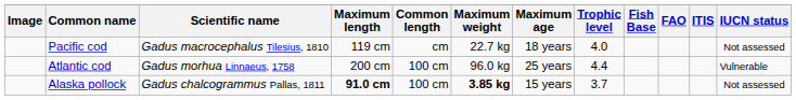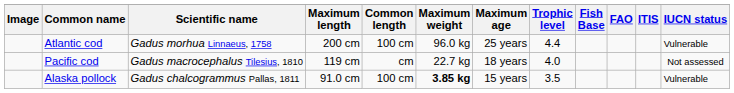 <table class="wikitable collapsible">
 <tr>
 </tr>
 <tr>
 <th>Image</th>
 <th>Common name</th>
 <th>Scientific name</th>
 <th>Maximum<br>length</th>
 <th>Common<br>length</th>
 <th>Maximum<br>weight</th>
 <th>Maximum<br>age</th>
 <th><a href='#'>Trophic<br>level</a></th>
 <th><a href='#'>Fish<br>Base</a></th>
 <th><a href='#'>FAO</a></th>
 <th><a href='#'>ITIS</a></th>
 <th><a href='#'>IUCN status</a></th>
 </tr>
 <tr>
 <td></td>
+<td><a href='#'>Atlantic cod</a></td>
+<td><em>Gadus morhua</em> <small><a href='#'>Linnaeus</a>, <a href='#'>1758</a></small></td>
+<td align="right">200 cm</td>
+<td align="right">100 cm</td>
+<td align="right">96.0 kg</td>
+<td align="right">25 years</td>
+<td align="center">4.4</td>
+<td align="center"></td>
+<td align="center"></td>
+<td align="center"></td>
+<td> <small>Vulnerable</small></td>
+</tr>
+<tr>
+<td></td>
 <td><a href='#'>Pacific cod</a></td>
 <td><em>Gadus macrocephalus</em> <small><a href='#'>Tilesius</a>, 1810</small></td>
 <td align="right">119 cm</td>
 <td align="right">cm</td>
 <td align="right">22.7 kg</td>
 <td align="right">18 years</td>
 <td align="center">4.0</td>
 <td align="center"></td>
 <td align="center"></td>
 <td align="center"></td>
 <td align="center"><small>Not assessed</small></td>
 </tr>
 <tr>
 <td></td>
-<td><a href='#'>Atlantic cod</a></td>
-<td><em>Gadus morhua</em> <small><a href='#'>Linnaeus</a>, <a href='#'>1758</a></small></td>
-<td align="right">200 cm</td>
+<td><a href='#'>Alaska pollock</a></td>
+<td><em>Gadus chalcogrammus</em> <small>Pallas, 1811</small></td>
+<td align="right">91.0 cm</td>
 <td align="right">100 cm</td>
-<td align="right">96.0 kg</td>
-<td align="right">25 years</td>
-<td align="center">4.4</td>
+<td align="right"><strong>3.85 kg</strong></td>
+<td align="right">15 years</td>
+<td align="center">3.5</td>
 <td align="center"></td>
 <td align="center"></td>
 <td align="center"></td>
 <td> <small>Vulnerable</small></td>
 </tr>
-<tr>
-<td></td>
-<td><a href='#'>Alaska pollock</a></td>
-<td><em>Gadus chalcogrammus</em> <small>Pallas, 1811</small></td>
-<td align="right"><strong>91.0 cm</strong></td>
-<td align="right">100 cm</td>
-<td align="right"><strong>3.85 kg</strong></td>
-<td align="right">15 years</td>
-<td align="center">3.7</td>
-<td align="center"></td>
-<td align="center"></td>
-<td align="center"></td>
-<td align="center"><small>Not assessed </small></td>
-</tr>
 </table>
